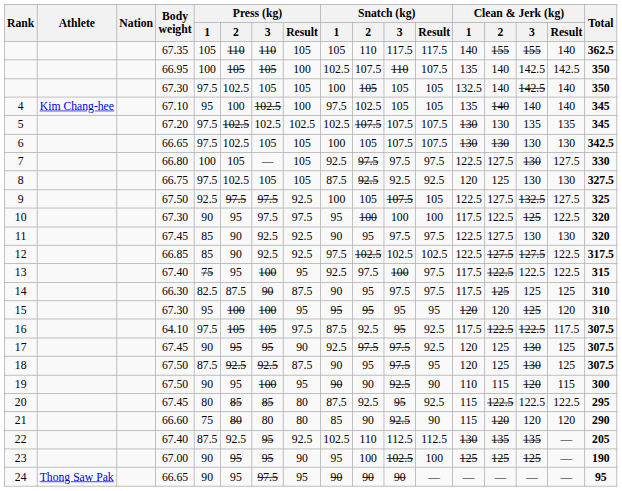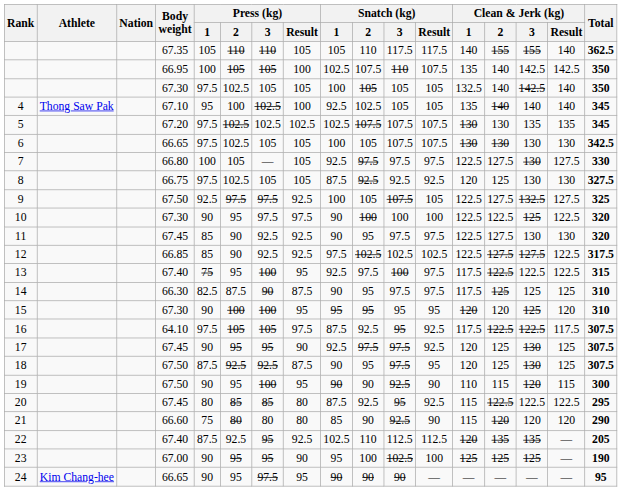 <table class="wikitable sortable" style="text-align:center;">
 <tr>
 <th rowspan=2>Rank</th>
 <th rowspan=2>Athlete</th>
 <th rowspan=2>Nation</th>
 <th rowspan=2>Body<br>weight</th>
 <th colspan=4>Press (kg)</th>
 <th colspan=4>Snatch (kg)</th>
 <th colspan=4>Clean & Jerk (kg)</th>
 <th rowspan=2>Total</th>
 </tr>
 <tr>
 <th>1</th>
 <th>2</th>
 <th>3</th>
 <th>Result</th>
 <th>1</th>
 <th>2</th>
 <th>3</th>
 <th>Result</th>
 <th>1</th>
 <th>2</th>
 <th>3</th>
 <th>Result</th>
 </tr>
 <tr>
 <td></td>
 <td align=left></td>
 <td align=left></td>
 <td>67.35</td>
 <td>105</td>
 <td><s>110</s></td>
 <td><s>110</s></td>
 <td>105</td>
 <td>105</td>
 <td>110</td>
 <td>117.5</td>
 <td>117.5 </td>
 <td>140</td>
 <td><s>155</s></td>
 <td><s>155</s></td>
 <td>140</td>
 <td><strong>362.5</strong> </td>
 </tr>
 <tr>
 <td></td>
 <td align=left></td>
 <td align=left></td>
 <td>66.95</td>
 <td>100</td>
 <td><s>105</s></td>
 <td><s>105</s></td>
 <td>100</td>
 <td>102.5</td>
 <td>107.5</td>
 <td><s>110</s></td>
 <td>107.5</td>
 <td>135</td>
 <td>140</td>
 <td>142.5</td>
 <td>142.5</td>
 <td><strong>350</strong></td>
 </tr>
 <tr>
 <td></td>
 <td align=left></td>
 <td align=left></td>
 <td>67.30</td>
 <td>97.5</td>
 <td>102.5</td>
 <td>105</td>
 <td>105</td>
 <td>100</td>
 <td><s>105</s></td>
 <td>105</td>
 <td>105</td>
 <td>132.5</td>
 <td>140</td>
 <td><s>142.5</s></td>
 <td>140</td>
 <td><strong>350</strong></td>
 </tr>
 <tr>
 <td>4</td>
-<td align=left><a href='#'>Kim Chang-hee</a></td>
+<td align=left><a href='#'>Thong Saw Pak</a></td>
 <td align=left></td>
 <td>67.10</td>
 <td>95</td>
 <td>100</td>
 <td><s>102.5</s></td>
 <td>100</td>
-<td>97.5</td>
+<td>92.5</td>
 <td>102.5</td>
 <td>105</td>
 <td>105</td>
 <td>135</td>
 <td><s>140</s></td>
 <td>140</td>
 <td>140</td>
 <td><strong>345</strong></td>
 </tr>
 <tr>
 <td>5</td>
 <td align=left></td>
 <td align=left></td>
 <td>67.20</td>
 <td>97.5</td>
 <td><s>102.5</s></td>
 <td>102.5</td>
 <td>102.5</td>
 <td>102.5</td>
 <td><s>107.5</s></td>
 <td>107.5</td>
 <td>107.5</td>
 <td><s>130</s></td>
 <td>130</td>
 <td>135</td>
 <td>135</td>
 <td><strong>345</strong></td>
 </tr>
 <tr>
 <td>6</td>
 <td align=left></td>
 <td align=left></td>
 <td>66.65</td>
 <td>97.5</td>
 <td>102.5</td>
 <td>105</td>
 <td>105</td>
 <td>100</td>
 <td>105</td>
 <td>107.5</td>
 <td>107.5</td>
 <td><s>130</s></td>
 <td><s>130</s></td>
 <td>130</td>
 <td>130</td>
 <td><strong>342.5</strong></td>
 </tr>
 <tr>
 <td>7</td>
 <td align=left></td>
 <td align=left></td>
 <td>66.80</td>
 <td>100</td>
 <td>105</td>
 <td>—</td>
 <td>105</td>
 <td>92.5</td>
 <td><s>97.5</s></td>
 <td>97.5</td>
 <td>97.5</td>
 <td>122.5</td>
 <td>127.5</td>
 <td><s>130</s></td>
 <td>127.5</td>
 <td><strong>330</strong></td>
 </tr>
 <tr>
 <td>8</td>
 <td align=left></td>
 <td align=left></td>
 <td>66.75</td>
 <td>97.5</td>
 <td>102.5</td>
 <td>105</td>
 <td>105</td>
 <td>87.5</td>
 <td><s>92.5</s></td>
 <td>92.5</td>
 <td>92.5</td>
 <td>120</td>
 <td>125</td>
 <td>130</td>
 <td>130</td>
 <td><strong>327.5</strong></td>
 </tr>
 <tr>
 <td>9</td>
 <td align=left></td>
 <td align=left></td>
 <td>67.50</td>
 <td>92.5</td>
 <td><s>97.5</s></td>
 <td><s>97.5</s></td>
 <td>92.5</td>
 <td>100</td>
 <td>105</td>
 <td><s>107.5</s></td>
 <td>105</td>
 <td>122.5</td>
 <td>127.5</td>
 <td><s>132.5</s></td>
 <td>127.5</td>
 <td><strong>325</strong></td>
 </tr>
 <tr>
 <td>10</td>
 <td align=left></td>
 <td align=left></td>
 <td>67.30</td>
 <td>90</td>
 <td>95</td>
 <td>97.5</td>
 <td>97.5</td>
-<td>95</td>
+<td>90</td>
 <td><s>100</s></td>
 <td>100</td>
 <td>100</td>
-<td>117.5</td>
+<td>122.5</td>
 <td>122.5</td>
 <td><s>125</s></td>
 <td>122.5</td>
 <td><strong>320</strong></td>
 </tr>
 <tr>
 <td>11</td>
 <td align=left></td>
 <td align=left></td>
 <td>67.45</td>
 <td>85</td>
 <td>90</td>
 <td>92.5</td>
 <td>92.5</td>
 <td>90</td>
 <td>95</td>
 <td>97.5</td>
 <td>97.5</td>
 <td>122.5</td>
 <td>127.5</td>
 <td>130</td>
 <td>130</td>
 <td><strong>320</strong></td>
 </tr>
 <tr>
 <td>12</td>
 <td align=left></td>
 <td align=left></td>
 <td>66.85</td>
 <td>85</td>
 <td>90</td>
 <td>92.5</td>
 <td>92.5</td>
 <td>97.5</td>
 <td><s>102.5</s></td>
 <td>102.5</td>
 <td>102.5</td>
 <td>122.5</td>
 <td><s>127.5</s></td>
 <td><s>127.5</s></td>
 <td>122.5</td>
 <td><strong>317.5</strong></td>
 </tr>
 <tr>
 <td>13</td>
 <td align=left></td>
 <td align=left></td>
 <td>67.40</td>
 <td><s>75</s></td>
 <td>95</td>
 <td><s>100</s></td>
 <td>95</td>
 <td>92.5</td>
 <td>97.5</td>
 <td><s>100</s></td>
 <td>97.5</td>
 <td>117.5</td>
 <td><s>122.5</s></td>
 <td>122.5</td>
 <td>122.5</td>
 <td><strong>315</strong></td>
 </tr>
 <tr>
 <td>14</td>
 <td align=left></td>
 <td align=left></td>
 <td>66.30</td>
 <td>82.5</td>
 <td>87.5</td>
 <td><s>90</s></td>
 <td>87.5</td>
 <td>90</td>
 <td>95</td>
 <td>97.5</td>
 <td>97.5</td>
 <td>117.5</td>
 <td><s>125</s></td>
 <td>125</td>
 <td>125</td>
 <td><strong>310</strong></td>
 </tr>
 <tr>
 <td>15</td>
 <td align=left></td>
 <td align=left></td>
 <td>67.30</td>
-<td>95</td>
+<td>90</td>
 <td><s>100</s></td>
 <td><s>100</s></td>
 <td>95</td>
 <td><s>95</s></td>
 <td><s>95</s></td>
 <td>95</td>
 <td>95</td>
 <td><s>120</s></td>
 <td>120</td>
 <td><s>125</s></td>
 <td>120</td>
 <td><strong>310</strong></td>
 </tr>
 <tr>
 <td>16</td>
 <td align=left></td>
 <td align=left></td>
 <td>64.10</td>
 <td>97.5</td>
 <td><s>105</s></td>
 <td><s>105</s></td>
 <td>97.5</td>
 <td>87.5</td>
 <td>92.5</td>
 <td><s>95</s></td>
 <td>92.5</td>
 <td>117.5</td>
 <td><s>122.5</s></td>
 <td><s>122.5</s></td>
 <td>117.5</td>
 <td><strong>307.5</strong></td>
 </tr>
 <tr>
 <td>17</td>
 <td align=left></td>
 <td align=left></td>
 <td>67.45</td>
 <td>90</td>
 <td><s>95</s></td>
 <td><s>95</s></td>
 <td>90</td>
 <td>92.5</td>
 <td><s>97.5</s></td>
 <td><s>97.5</s></td>
 <td>92.5</td>
 <td>120</td>
 <td>125</td>
 <td><s>130</s></td>
 <td>125</td>
 <td><strong>307.5</strong></td>
 </tr>
 <tr>
 <td>18</td>
 <td align=left></td>
 <td align=left></td>
 <td>67.50</td>
 <td>87.5</td>
 <td><s>92.5</s></td>
 <td><s>92.5</s></td>
 <td>87.5</td>
 <td>90</td>
 <td>95</td>
 <td><s>97.5</s></td>
 <td>95</td>
 <td>120</td>
 <td>125</td>
 <td><s>130</s></td>
 <td>125</td>
 <td><strong>307.5</strong></td>
 </tr>
 <tr>
 <td>19</td>
 <td align=left></td>
 <td align=left></td>
 <td>67.50</td>
 <td>90</td>
 <td>95</td>
 <td><s>100</s></td>
 <td>95</td>
 <td><s>90</s></td>
 <td>90</td>
 <td><s>92.5</s></td>
 <td>90</td>
 <td>110</td>
 <td>115</td>
 <td><s>120</s></td>
 <td>115</td>
 <td><strong>300</strong></td>
 </tr>
 <tr>
 <td>20</td>
 <td align=left></td>
 <td align=left></td>
 <td>67.45</td>
 <td>80</td>
 <td><s>85</s></td>
 <td><s>85</s></td>
 <td>80</td>
 <td>87.5</td>
 <td>92.5</td>
 <td><s>95</s></td>
 <td>92.5</td>
 <td>115</td>
 <td><s>122.5</s></td>
 <td>122.5</td>
 <td>122.5</td>
 <td><strong>295</strong></td>
 </tr>
 <tr>
 <td>21</td>
 <td align=left></td>
 <td align=left></td>
 <td>66.60</td>
 <td>75</td>
 <td><s>80</s></td>
 <td>80</td>
 <td>80</td>
 <td>85</td>
 <td>90</td>
 <td><s>92.5</s></td>
 <td>90</td>
 <td>115</td>
 <td><s>120</s></td>
 <td>120</td>
 <td>120</td>
 <td><strong>290</strong></td>
 </tr>
 <tr>
 <td>22</td>
 <td align=left></td>
 <td align=left></td>
 <td>67.40</td>
 <td>87.5</td>
 <td>92.5</td>
 <td><s>95</s></td>
 <td>92.5</td>
 <td>102.5</td>
 <td>110</td>
 <td>112.5</td>
 <td>112.5</td>
-<td><s>130</s></td>
+<td><s>120</s></td>
 <td><s>135</s></td>
 <td><s>135</s></td>
 <td>—</td>
 <td><strong>205</strong></td>
 </tr>
 <tr>
 <td>23</td>
 <td align=left></td>
 <td align=left></td>
 <td>67.00</td>
 <td>90</td>
 <td><s>95</s></td>
 <td><s>95</s></td>
 <td>90</td>
 <td>95</td>
 <td>100</td>
 <td><s>102.5</s></td>
 <td>100</td>
 <td><s>125</s></td>
 <td><s>125</s></td>
 <td><s>125</s></td>
 <td>—</td>
 <td><strong>190</strong></td>
 </tr>
 <tr>
 <td>24</td>
-<td align=left><a href='#'>Thong Saw Pak</a></td>
+<td align=left><a href='#'>Kim Chang-hee</a></td>
 <td align=left></td>
 <td>66.65</td>
 <td>90</td>
 <td>95</td>
 <td><s>97.5</s></td>
 <td>95</td>
 <td><s>90</s></td>
 <td><s>90</s></td>
 <td><s>90</s></td>
 <td>—</td>
 <td>—</td>
 <td>—</td>
 <td>—</td>
 <td>—</td>
 <td><strong>95</strong></td>
 </tr>
 </table>
